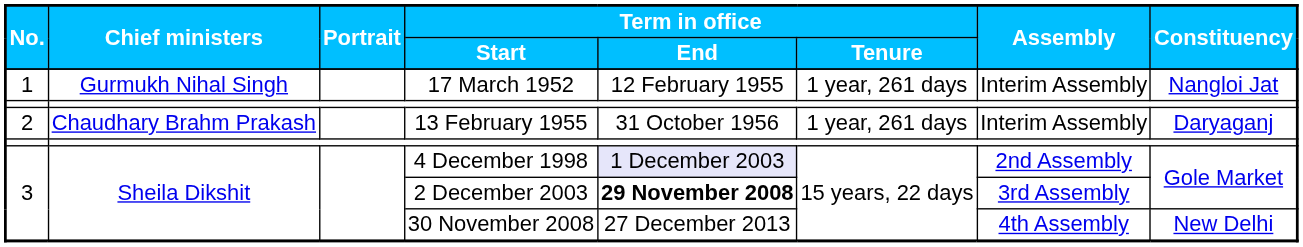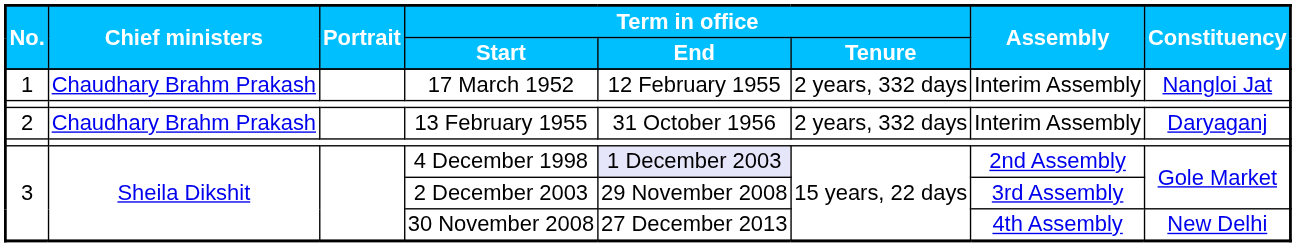 <table class="sortable" style="border-collapse: collapse; border: 2px #000000 solid; font-size: x-big; width="70%" cellspacing="0" cellpadding="2" border="1">
 <tr>
 <th rowspan ="2" style="background-color:#00BFFF; color:white">No.</th>
 <th rowspan ="2" style="background-color:#00BFFF; color:white">Chief ministers</th>
 <th rowspan ="2" style="background-color:#00BFFF; color:white">Portrait</th>
 <th Colspan="3"  style="background-color:#00BFFF; color:white">Term in office</th>
 <th rowspan ="2" style="background-color:#00BFFF; color:white">Assembly</th>
 <th rowspan ="2" style="background-color:#00BFFF; color:white">Constituency</th>
 </tr>
 <tr>
 <th style="background-color:#00BFFF; color:white">Start</th>
 <th style="background-color:#00BFFF; color:white">End</th>
 <th style="background-color:#00BFFF; color:white">Tenure</th>
 </tr>
 <tr>
 </tr>
 <tr style="vertical-align: middle; text-align: center;">
 <td rowspan="1">1</td>
-<td rowspan="1"><a href='#'>Gurmukh Nihal Singh</a></td>
+<td rowspan="1"><a href='#'>Chaudhary Brahm Prakash</a></td>
 <td rowspan="1"></td>
 <td>17 March 1952</td>
 <td>12 February 1955</td>
-<td rowspan ="1">1 year, 261 days</td>
+<td rowspan ="1">2 years, 332 days</td>
 <td rowspan="1">Interim Assembly</td>
 <td rowspan ="1"><a href='#'>Nangloi Jat</a></td>
 </tr>
 <tr style="vertical-align: middle; text-align: center;">
 <td></td>
 </tr>
 <tr style="vertical-align: middle; text-align: center;">
 <td rowspan="1">2</td>
 <td rowspan="1"><a href='#'>Chaudhary Brahm Prakash</a></td>
 <td rowspan="1"></td>
 <td rowspan="1">13 February 1955</td>
 <td rowspan="1">31 October 1956</td>
-<td rowspan ="1">1 year, 261 days</td>
+<td rowspan ="1">2 years, 332 days</td>
 <td>Interim Assembly</td>
 <td rowspan ="1"><a href='#'>Daryaganj</a></td>
 </tr>
 <tr style="vertical-align: middle; text-align: center;">
 <td></td>
 </tr>
 <tr style="vertical-align: middle; text-align: center;">
 <td rowspan="3">3</td>
 <td rowspan="3"><a href='#'>Sheila Dikshit</a></td>
 <td rowspan="3"></td>
 <td rowspan="1">4 December 1998</td>
 <td rowspan="1" style="background: lavender;">1 December 2003</td>
 <td rowspan ="3">15 years, 22 days</td>
 <td rowspan="1"><a href='#'>2nd Assembly</a></td>
 <td rowspan ="2"><a href='#'>Gole Market</a></td>
 </tr>
 <tr style="vertical-align: middle; text-align: center;">
 <td rowspan="1">2 December 2003</td>
-<td rowspan="1"><strong>29 November 2008</strong></td>
+<td rowspan="1">29 November 2008</td>
 <td rowspan="1"><a href='#'>3rd Assembly</a></td>
 </tr>
 <tr style="vertical-align: middle; text-align: center;">
 <td rowspan="1">30 November 2008</td>
 <td rowspan="1">27 December 2013</td>
 <td rowspan="1"><a href='#'>4th Assembly</a></td>
 <td rowspan ="1"><a href='#'>New Delhi</a></td>
 </tr>
 <tr style="vertical-align: middle; text-align: center;">
 </tr>
 <tr>
 </tr>
 </table>
